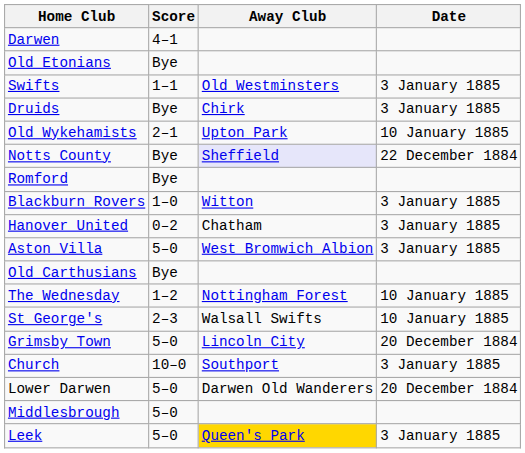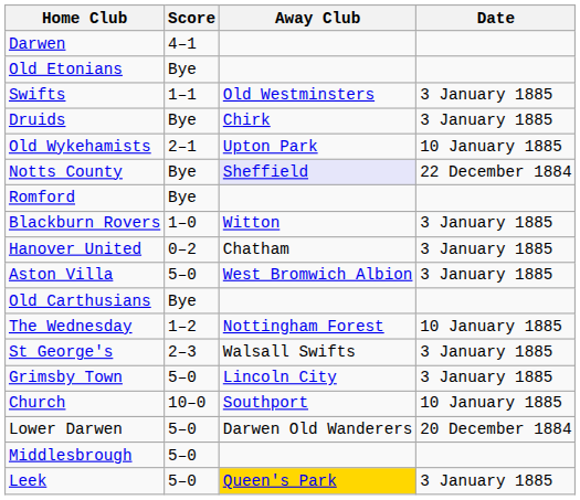 <table class="wikitable">
 <tr>
 <th>Home Club</th>
 <th>Score</th>
 <th>Away Club</th>
 <th>Date</th>
 </tr>
 <tr>
 <td><a href='#'>Darwen</a></td>
 <td>4–1</td>
 <td></td>
 <td></td>
 </tr>
 <tr>
 <td><a href='#'>Old Etonians</a></td>
 <td>Bye</td>
 <td></td>
 <td></td>
 </tr>
 <tr>
 <td><a href='#'>Swifts</a></td>
 <td>1–1</td>
 <td><a href='#'>Old Westminsters</a></td>
 <td>3 January 1885</td>
 </tr>
 <tr>
 <td><a href='#'>Druids</a> </td>
 <td>Bye</td>
 <td><a href='#'>Chirk</a> </td>
 <td>3 January 1885</td>
 </tr>
 <tr>
 <td><a href='#'>Old Wykehamists</a></td>
 <td>2–1</td>
 <td><a href='#'>Upton Park</a></td>
 <td>10 January 1885</td>
 </tr>
 <tr>
 <td><a href='#'>Notts County</a></td>
 <td>Bye</td>
 <td style="background: lavender;"><a href='#'>Sheffield</a></td>
 <td>22 December 1884</td>
 </tr>
 <tr>
 <td><a href='#'>Romford</a></td>
 <td>Bye</td>
 <td></td>
 <td></td>
 </tr>
 <tr>
 <td><a href='#'>Blackburn Rovers</a></td>
 <td>1–0</td>
 <td><a href='#'>Witton</a></td>
 <td>3 January 1885</td>
 </tr>
 <tr>
 <td><a href='#'>Hanover United</a></td>
 <td>0–2</td>
 <td>Chatham</td>
 <td>3 January 1885</td>
 </tr>
 <tr>
 <td><a href='#'>Aston Villa</a></td>
 <td>5–0</td>
 <td><a href='#'>West Bromwich Albion</a></td>
 <td>3 January 1885</td>
 </tr>
 <tr>
 <td><a href='#'>Old Carthusians</a></td>
 <td>Bye</td>
 <td></td>
 <td></td>
 </tr>
 <tr>
 <td><a href='#'>The Wednesday</a></td>
 <td>1–2</td>
 <td><a href='#'>Nottingham Forest</a></td>
 <td>10 January 1885</td>
 </tr>
 <tr>
 <td><a href='#'>St George's</a></td>
 <td>2–3</td>
 <td>Walsall Swifts</td>
-<td>10 January 1885</td>
+<td>3 January 1885</td>
 </tr>
 <tr>
 <td><a href='#'>Grimsby Town</a></td>
 <td>5–0</td>
 <td><a href='#'>Lincoln City</a></td>
-<td>20 December 1884</td>
+<td>3 January 1885</td>
 </tr>
 <tr>
 <td><a href='#'>Church</a></td>
 <td>10–0</td>
 <td><a href='#'>Southport</a></td>
-<td>3 January 1885</td>
+<td>10 January 1885</td>
 </tr>
 <tr>
 <td>Lower Darwen</td>
 <td>5–0</td>
 <td>Darwen Old Wanderers</td>
 <td>20 December 1884</td>
 </tr>
 <tr>
 <td><a href='#'>Middlesbrough</a></td>
 <td>5–0</td>
 <td></td>
 <td></td>
 </tr>
 <tr>
 <td><a href='#'>Leek</a></td>
 <td>5–0</td>
 <td style="background: gold;"><a href='#'>Queen's Park</a> </td>
 <td>3 January 1885</td>
 </tr>
 </table>
